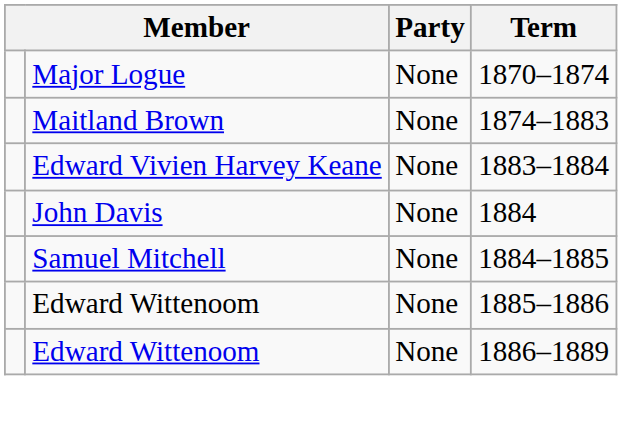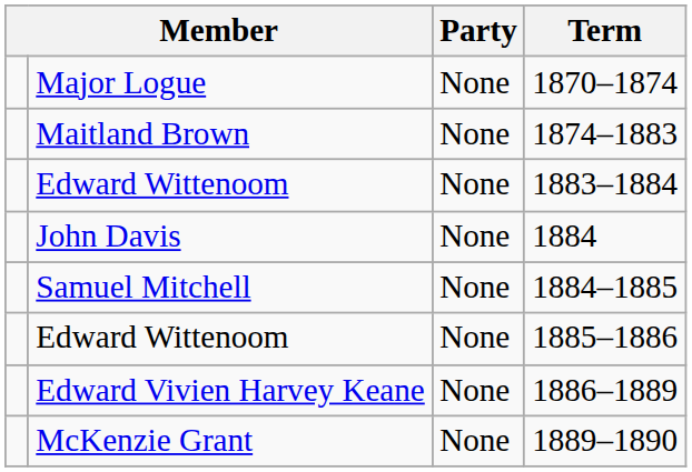 <table class="wikitable">
 <tr>
 <th colspan="2">Member</th>
 <th>Party</th>
 <th>Term</th>
 </tr>
 <tr>
 <td> </td>
 <td><a href='#'>Major Logue</a></td>
 <td>None</td>
 <td>1870–1874</td>
 </tr>
 <tr>
 <td> </td>
 <td><a href='#'>Maitland Brown</a></td>
 <td>None</td>
 <td>1874–1883</td>
 </tr>
 <tr>
 <td> </td>
-<td><a href='#'>Edward Vivien Harvey Keane</a></td>
+<td><a href='#'>Edward Wittenoom</a></td>
 <td>None</td>
 <td>1883–1884</td>
 </tr>
 <tr>
 <td> </td>
 <td><a href='#'>John Davis</a></td>
 <td>None</td>
 <td>1884</td>
 </tr>
 <tr>
 <td> </td>
 <td><a href='#'>Samuel Mitchell</a></td>
 <td>None</td>
 <td>1884–1885</td>
 </tr>
 <tr>
 <td> </td>
 <td>Edward Wittenoom</td>
 <td>None</td>
 <td>1885–1886</td>
 </tr>
 <tr>
 <td> </td>
-<td><a href='#'>Edward Wittenoom</a></td>
+<td><a href='#'>Edward Vivien Harvey Keane</a></td>
 <td>None</td>
 <td>1886–1889</td>
 </tr>
+<tr>
+<td> </td>
+<td><a href='#'>McKenzie Grant</a></td>
+<td>None</td>
+<td>1889–1890</td>
+</tr>
 </table>
